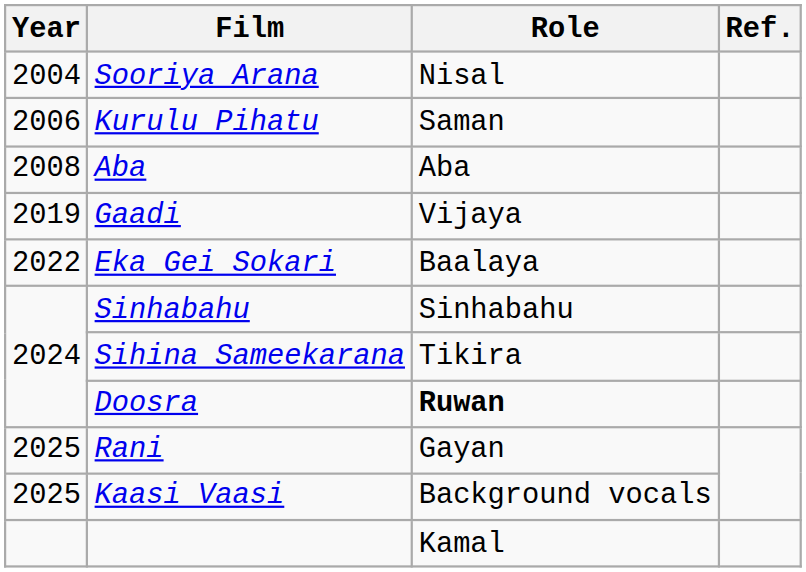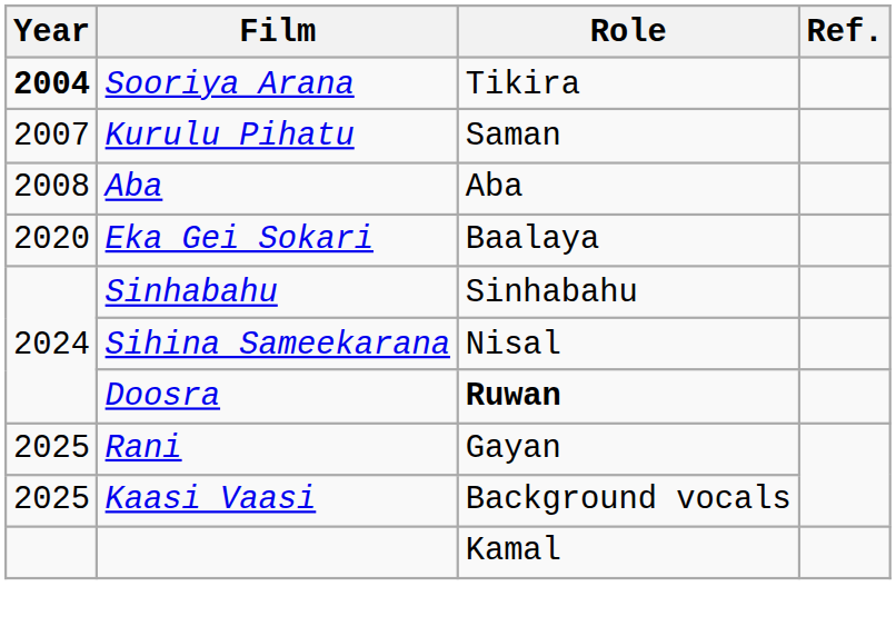 <table class="wikitable">
 <tr>
 <th>Year</th>
 <th>Film</th>
 <th>Role</th>
 <th>Ref.</th>
 </tr>
 <tr>
-<td>2004</td>
+<td><strong>2004</strong></td>
 <td><em><a href='#'>Sooriya Arana</a></em></td>
-<td>Nisal</td>
+<td>Tikira</td>
 <td></td>
 </tr>
 <tr>
-<td>2006</td>
+<td>2007</td>
 <td><em><a href='#'>Kurulu Pihatu</a></em></td>
 <td>Saman</td>
 <td></td>
 </tr>
 <tr>
 <td>2008</td>
 <td><em><a href='#'>Aba</a></em></td>
 <td>Aba</td>
 <td></td>
 </tr>
 <tr>
-<td>2019</td>
-<td><em><a href='#'>Gaadi</a></em></td>
-<td>Vijaya</td>
-<td></td>
-</tr>
-<tr>
-<td>2022</td>
+<td>2020</td>
 <td><em><a href='#'>Eka Gei Sokari</a></em></td>
 <td>Baalaya</td>
 <td></td>
 </tr>
 <tr>
 <td rowspan="3">2024</td>
 <td><em><a href='#'>Sinhabahu</a></em></td>
 <td>Sinhabahu</td>
 <td></td>
 </tr>
 <tr>
 <td><em><a href='#'>Sihina Sameekarana</a></em></td>
-<td>Tikira</td>
+<td>Nisal</td>
 <td></td>
 </tr>
 <tr>
 <td><em><a href='#'>Doosra</a></em></td>
 <td><strong>Ruwan</strong></td>
 <td></td>
 </tr>
 <tr>
 <td>2025</td>
 <td><em><a href='#'>Rani</a></em></td>
 <td>Gayan</td>
 </tr>
 <tr>
 <td>2025</td>
 <td><em><a href='#'>Kaasi Vaasi</a></em></td>
 <td>Background vocals</td>
 </tr>
 <tr>
 <td></td>
 <td></td>
 <td>Kamal</td>
 <td></td>
 </tr>
 </table>
